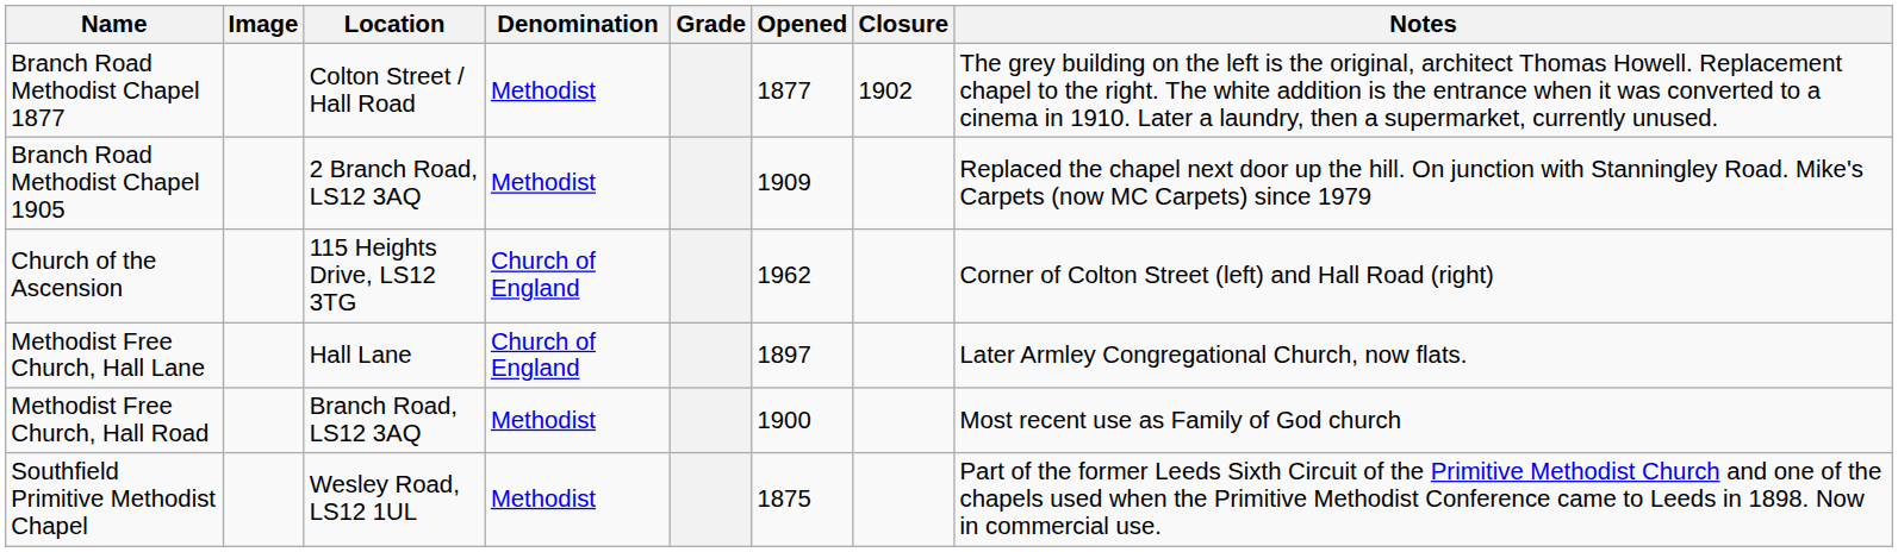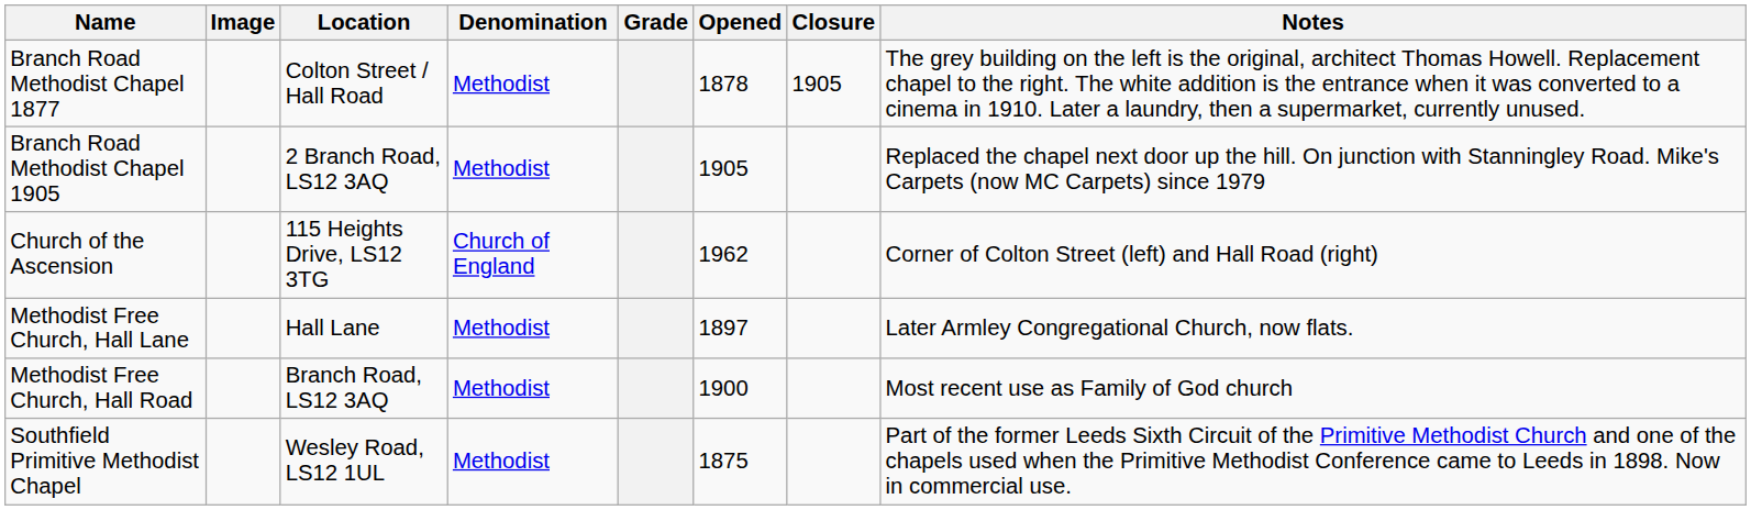 <table class="wikitable sortable">
 <tr>
 <th>Name</th>
 <th class="unsortable">Image</th>
 <th>Location</th>
 <th>Denomination</th>
 <th>Grade</th>
 <th>Opened</th>
 <th>Closure</th>
 <th class="unsortable">Notes</th>
 </tr>
 <tr>
 <td>Branch Road Methodist Chapel 1877</td>
 <td></td>
 <td>Colton Street / Hall Road</td>
 <td><a href='#'>Methodist</a></td>
 <th></th>
-<td>1877</td>
-<td>1902</td>
+<td>1878</td>
+<td>1905</td>
 <td>The grey building on the left is the original, architect Thomas Howell. Replacement chapel to the right. The white addition is the entrance when it was converted to a cinema in 1910. Later a laundry, then a supermarket, currently unused.</td>
 </tr>
 <tr>
 <td>Branch Road Methodist Chapel 1905 </td>
 <td></td>
 <td>2 Branch Road, LS12 3AQ</td>
 <td><a href='#'>Methodist</a></td>
 <th></th>
-<td>1909</td>
+<td>1905</td>
 <td></td>
 <td>Replaced the chapel next door up the hill. On junction with Stanningley Road. Mike's Carpets (now MC Carpets) since 1979</td>
 </tr>
 <tr>
 <td>Church of the Ascension</td>
 <td></td>
 <td>115 Heights Drive, LS12 3TG</td>
 <td><a href='#'>Church of England</a></td>
 <th></th>
 <td>1962</td>
 <td></td>
 <td>Corner of Colton Street (left) and Hall Road (right)</td>
 </tr>
 <tr>
 <td>Methodist Free Church, Hall Lane</td>
 <td></td>
 <td>Hall Lane</td>
-<td><a href='#'>Church of England</a></td>
+<td><a href='#'>Methodist</a></td>
 <th></th>
 <td>1897</td>
 <td></td>
 <td>Later Armley Congregational Church, now flats.</td>
 </tr>
 <tr>
 <td>Methodist Free Church, Hall Road</td>
 <td></td>
 <td>Branch Road, LS12 3AQ</td>
 <td><a href='#'>Methodist</a></td>
 <th></th>
 <td>1900</td>
 <td></td>
 <td>Most recent use as Family of God church</td>
 </tr>
 <tr>
 <td>Southfield Primitive Methodist Chapel</td>
 <td></td>
 <td>Wesley Road, LS12 1UL</td>
 <td><a href='#'>Methodist</a></td>
 <th></th>
 <td>1875 </td>
 <td></td>
 <td>Part of the former Leeds Sixth Circuit of the <a href='#'>Primitive Methodist Church</a> and one of the chapels used when the Primitive Methodist Conference came to Leeds in 1898. Now in commercial use.</td>
 </tr>
 </table>
